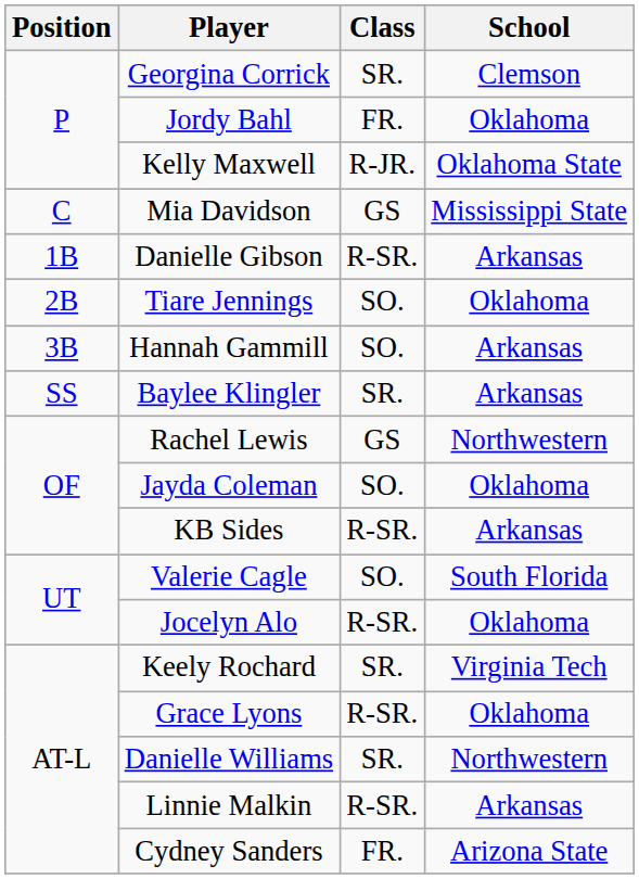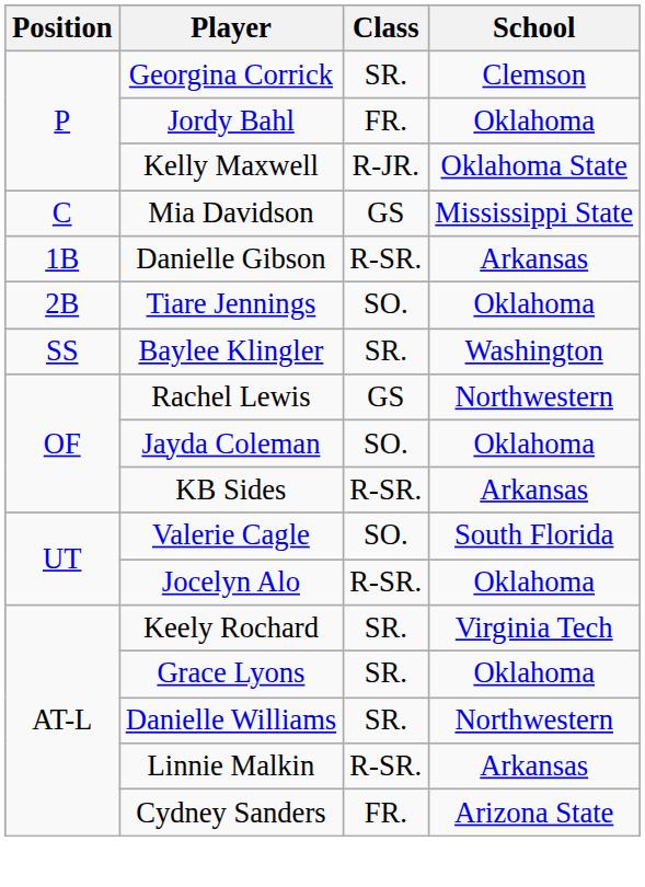 <table class="wikitable">
 <tr>
 <th>Position</th>
 <th>Player</th>
 <th>Class</th>
 <th>School</th>
 </tr>
 <tr align=center>
 <td rowspan=3><a href='#'>P</a></td>
 <td><a href='#'>Georgina Corrick</a></td>
 <td>SR.</td>
 <td><a href='#'>Clemson</a></td>
 </tr>
 <tr align=center>
 <td><a href='#'>Jordy Bahl</a></td>
 <td>FR.</td>
 <td><a href='#'>Oklahoma</a></td>
 </tr>
 <tr align=center>
 <td>Kelly Maxwell</td>
 <td>R-JR.</td>
 <td><a href='#'>Oklahoma State</a></td>
 </tr>
 <tr align=center>
 <td rowspan=1><a href='#'>C</a></td>
 <td>Mia Davidson</td>
 <td>GS</td>
 <td><a href='#'>Mississippi State</a></td>
 </tr>
 <tr align=center>
 <td rowspan=1><a href='#'>1B</a></td>
 <td>Danielle Gibson</td>
 <td>R-SR.</td>
 <td><a href='#'>Arkansas</a></td>
 </tr>
 <tr align=center>
 <td rowspan=1><a href='#'>2B</a></td>
 <td><a href='#'>Tiare Jennings</a></td>
 <td>SO.</td>
 <td><a href='#'>Oklahoma</a></td>
 </tr>
 <tr align=center>
-<td rowspan=1><a href='#'>3B</a></td>
-<td>Hannah Gammill</td>
-<td>SO.</td>
-<td><a href='#'>Arkansas</a></td>
-</tr>
-<tr align=center>
 <td rowspan=1><a href='#'>SS</a></td>
 <td><a href='#'>Baylee Klingler</a></td>
 <td>SR.</td>
-<td><a href='#'>Arkansas</a></td>
+<td><a href='#'>Washington</a></td>
 </tr>
 <tr align=center>
 <td rowspan=3><a href='#'>OF</a></td>
 <td>Rachel Lewis</td>
 <td>GS</td>
 <td><a href='#'>Northwestern</a></td>
 </tr>
 <tr align=center>
 <td><a href='#'>Jayda Coleman</a></td>
 <td>SO.</td>
 <td><a href='#'>Oklahoma</a></td>
 </tr>
 <tr align=center>
 <td>KB Sides</td>
 <td>R-SR.</td>
 <td><a href='#'>Arkansas</a></td>
 </tr>
 <tr align=center>
 <td rowspan=2><a href='#'>UT</a></td>
 <td><a href='#'>Valerie Cagle</a></td>
 <td>SO.</td>
 <td><a href='#'>South Florida</a></td>
 </tr>
 <tr align=center>
 <td><a href='#'>Jocelyn Alo</a></td>
 <td>R-SR.</td>
 <td><a href='#'>Oklahoma</a></td>
 </tr>
 <tr align=center>
 <td rowspan=5>AT-L</td>
 <td>Keely Rochard</td>
 <td>SR.</td>
 <td><a href='#'>Virginia Tech</a></td>
 </tr>
 <tr align=center>
 <td><a href='#'>Grace Lyons</a></td>
-<td>R-SR.</td>
+<td>SR.</td>
 <td><a href='#'>Oklahoma</a></td>
 </tr>
 <tr align=center>
 <td><a href='#'>Danielle Williams</a></td>
 <td>SR.</td>
 <td><a href='#'>Northwestern</a></td>
 </tr>
 <tr align=center>
 <td>Linnie Malkin</td>
 <td>R-SR.</td>
 <td><a href='#'>Arkansas</a></td>
 </tr>
 <tr align=center>
 <td>Cydney Sanders</td>
 <td>FR.</td>
 <td><a href='#'>Arizona State</a></td>
 </tr>
 </table>
